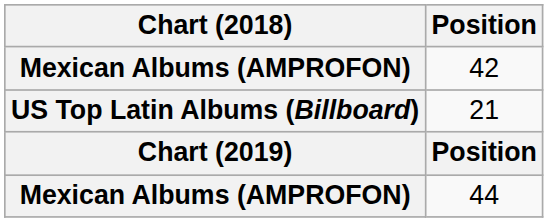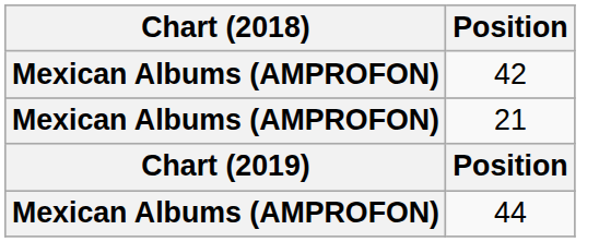 <table class="wikitable plainrowheaders" style="text-align:center">
 <tr>
 <th>Chart (2018)</th>
 <th>Position</th>
 </tr>
 <tr>
 <th scope="row">Mexican Albums (AMPROFON)</th>
 <td>42</td>
 </tr>
 <tr>
-<th scope="row">US Top Latin Albums (<em>Billboard</em>)</th>
+<th scope="row">Mexican Albums (AMPROFON)</th>
 <td>21</td>
 </tr>
 <tr>
 <th>Chart (2019)</th>
 <th>Position</th>
 </tr>
 <tr>
 <th scope="row">Mexican Albums (AMPROFON)</th>
 <td>44</td>
 </tr>
 </table>
